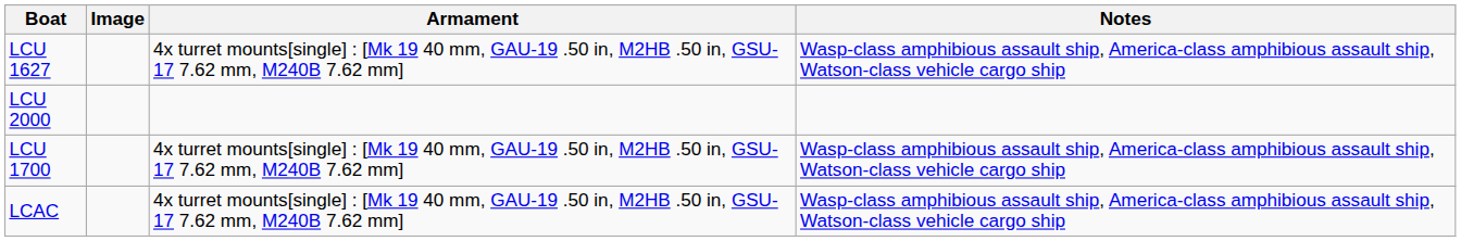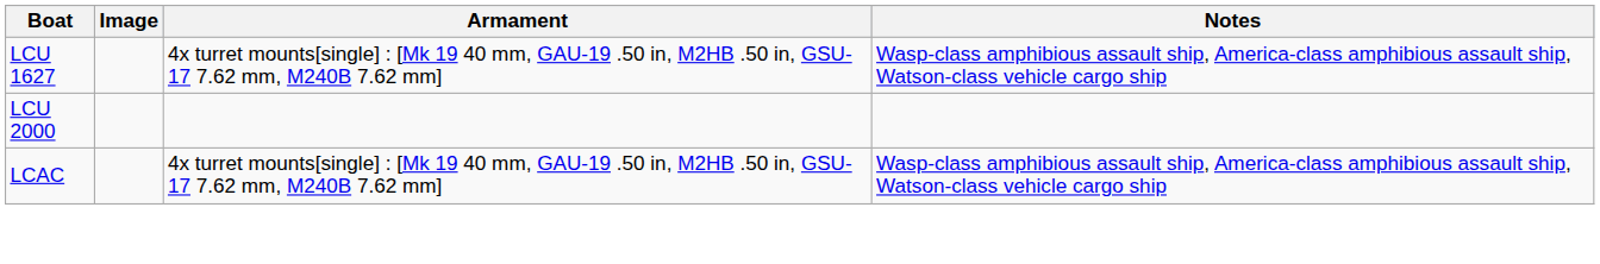 <table class="wikitable">
 <tr style="background:#aabccc;">
 <th>Boat</th>
 <th>Image</th>
 <th>Armament</th>
 <th>Notes</th>
 </tr>
 <tr>
 <td><a href='#'>LCU 1627</a></td>
 <td></td>
 <td>4x turret mounts[single] : &#91;<a href='#'>Mk 19</a> 40 mm, <a href='#'>GAU-19</a> .50 in, <a href='#'>M2HB</a> .50 in, <a href='#'>GSU-17</a> 7.62 mm, <a href='#'>M240B</a> 7.62 mm&#93;</td>
 <td><a href='#'>Wasp-class amphibious assault ship</a>, <a href='#'>America-class amphibious assault ship</a>, <a href='#'>Watson-class vehicle cargo ship</a></td>
 </tr>
 <tr>
 <td><a href='#'>LCU 2000</a></td>
 <td></td>
 <td></td>
 <td></td>
 </tr>
 <tr>
-<td><a href='#'>LCU 1700</a></td>
-<td></td>
-<td>4x turret mounts[single] : &#91;<a href='#'>Mk 19</a> 40 mm, <a href='#'>GAU-19</a> .50 in, <a href='#'>M2HB</a> .50 in, <a href='#'>GSU-17</a> 7.62 mm, <a href='#'>M240B</a> 7.62 mm&#93;</td>
-<td><a href='#'>Wasp-class amphibious assault ship</a>, <a href='#'>America-class amphibious assault ship</a>, <a href='#'>Watson-class vehicle cargo ship</a></td>
-</tr>
-<tr>
 <td><a href='#'>LCAC</a></td>
 <td></td>
 <td>4x turret mounts[single] : &#91;<a href='#'>Mk 19</a> 40 mm, <a href='#'>GAU-19</a> .50 in, <a href='#'>M2HB</a> .50 in, <a href='#'>GSU-17</a> 7.62 mm, <a href='#'>M240B</a> 7.62 mm&#93;</td>
 <td><a href='#'>Wasp-class amphibious assault ship</a>, <a href='#'>America-class amphibious assault ship</a>, <a href='#'>Watson-class vehicle cargo ship</a></td>
 </tr>
 </table>
